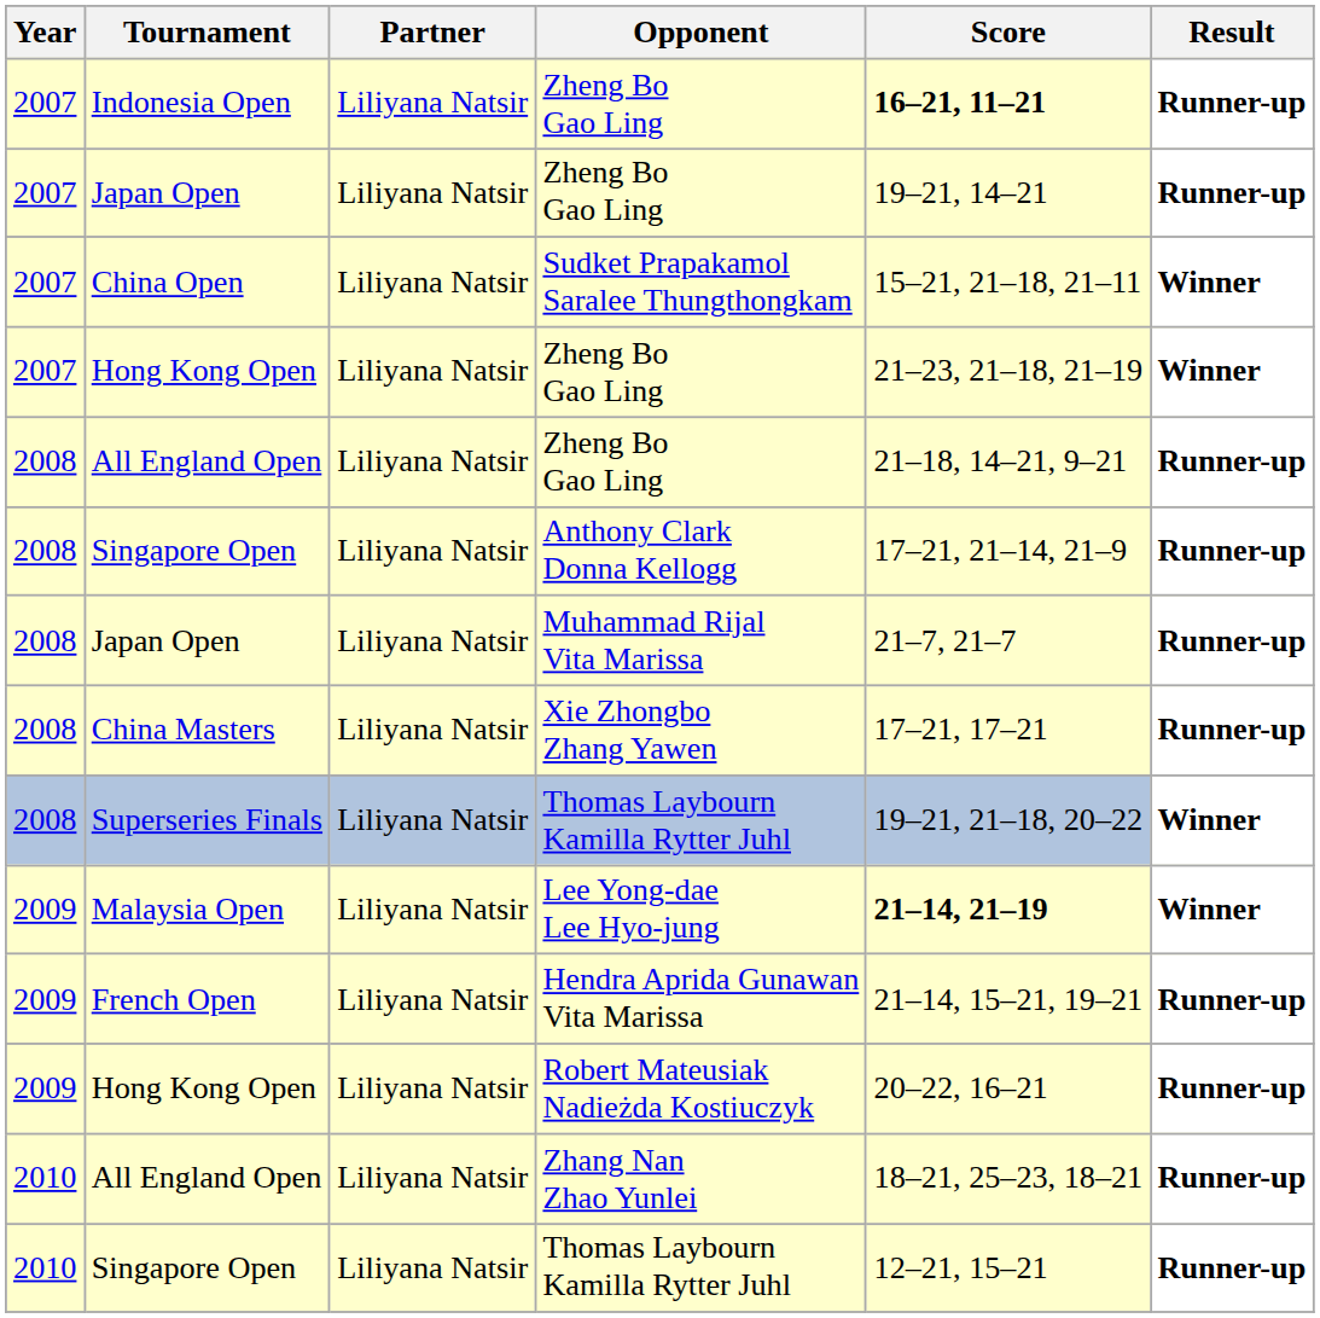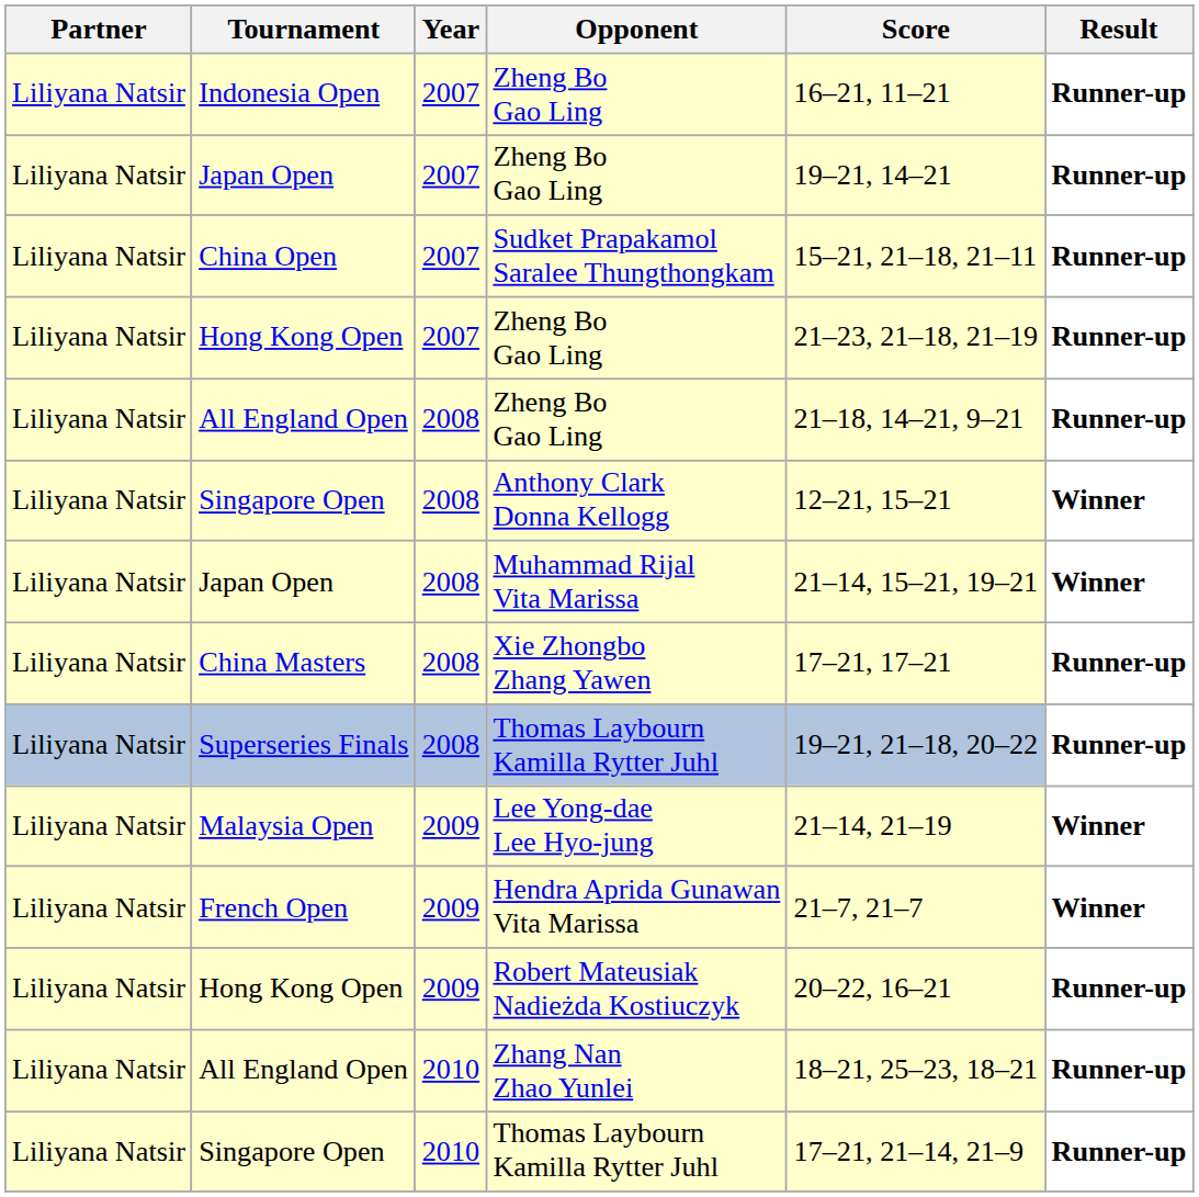 <table class="sortable wikitable" style="font-size: 90%">
 <tr>
+<th>Partner</th>
+<th>Tournament</th>
 <th>Year</th>
-<th>Tournament</th>
-<th>Partner</th>
 <th>Opponent</th>
 <th>Score</th>
 <th>Result</th>
 </tr>
 <tr style="background:#FFFFCC">
+<td align="left"> <a href='#'>Liliyana Natsir</a></td>
+<td align="left"><a href='#'>Indonesia Open</a></td>
 <td align="center"><a href='#'>2007</a></td>
-<td align="left"><a href='#'>Indonesia Open</a></td>
-<td align="left"> <a href='#'>Liliyana Natsir</a></td>
 <td align="left"> <a href='#'>Zheng Bo</a> <br>  <a href='#'>Gao Ling</a></td>
-<td align="left"><strong>16–21, 11–21</strong></td>
+<td align="left">16–21, 11–21</td>
 <td style="text-align:left; background:white"> <strong>Runner-up</strong></td>
 </tr>
 <tr style="background:#FFFFCC">
+<td align="left"> Liliyana Natsir</td>
+<td align="left"><a href='#'>Japan Open</a></td>
 <td align="center"><a href='#'>2007</a></td>
-<td align="left"><a href='#'>Japan Open</a></td>
-<td align="left"> Liliyana Natsir</td>
 <td align="left"> Zheng Bo <br>  Gao Ling</td>
 <td align="left">19–21, 14–21</td>
 <td style="text-align:left; background:white"> <strong>Runner-up</strong></td>
 </tr>
 <tr style="background:#FFFFCC">
+<td align="left"> Liliyana Natsir</td>
+<td align="left"><a href='#'>China Open</a></td>
 <td align="center"><a href='#'>2007</a></td>
-<td align="left"><a href='#'>China Open</a></td>
-<td align="left"> Liliyana Natsir</td>
 <td align="left"> <a href='#'>Sudket Prapakamol</a> <br>  <a href='#'>Saralee Thungthongkam</a></td>
 <td align="left">15–21, 21–18, 21–11</td>
-<td style="text-align:left; background:white"> <strong>Winner</strong></td>
+<td style="text-align:left; background:white"> <strong>Runner-up</strong></td>
 </tr>
 <tr style="background:#FFFFCC">
+<td align="left"> Liliyana Natsir</td>
+<td align="left"><a href='#'>Hong Kong Open</a></td>
 <td align="center"><a href='#'>2007</a></td>
-<td align="left"><a href='#'>Hong Kong Open</a></td>
-<td align="left"> Liliyana Natsir</td>
 <td align="left"> Zheng Bo <br>  Gao Ling</td>
 <td align="left">21–23, 21–18, 21–19</td>
-<td style="text-align:left; background:white"> <strong>Winner</strong></td>
+<td style="text-align:left; background:white"> <strong>Runner-up</strong></td>
 </tr>
 <tr style="background:#FFFFCC">
+<td align="left"> Liliyana Natsir</td>
+<td align="left"><a href='#'>All England Open</a></td>
 <td align="center"><a href='#'>2008</a></td>
-<td align="left"><a href='#'>All England Open</a></td>
-<td align="left"> Liliyana Natsir</td>
 <td align="left"> Zheng Bo <br>  Gao Ling</td>
 <td align="left">21–18, 14–21, 9–21</td>
 <td style="text-align:left; background:white"> <strong>Runner-up</strong></td>
 </tr>
 <tr style="background:#FFFFCC">
+<td align="left"> Liliyana Natsir</td>
+<td align="left"><a href='#'>Singapore Open</a></td>
 <td align="center"><a href='#'>2008</a></td>
-<td align="left"><a href='#'>Singapore Open</a></td>
-<td align="left"> Liliyana Natsir</td>
 <td align="left"> <a href='#'>Anthony Clark</a> <br>  <a href='#'>Donna Kellogg</a></td>
-<td align="left">17–21, 21–14, 21–9</td>
-<td style="text-align:left; background:white"> <strong>Runner-up</strong></td>
+<td align="left">12–21, 15–21</td>
+<td style="text-align:left; background:white"> <strong>Winner</strong></td>
 </tr>
 <tr style="background:#FFFFCC">
+<td align="left"> Liliyana Natsir</td>
+<td align="left">Japan Open</td>
 <td align="center"><a href='#'>2008</a></td>
-<td align="left">Japan Open</td>
-<td align="left"> Liliyana Natsir</td>
 <td align="left"> <a href='#'>Muhammad Rijal</a> <br>  <a href='#'>Vita Marissa</a></td>
-<td align="left">21–7, 21–7</td>
-<td style="text-align:left; background:white"> <strong>Runner-up</strong></td>
+<td align="left">21–14, 15–21, 19–21</td>
+<td style="text-align:left; background:white"> <strong>Winner</strong></td>
 </tr>
 <tr style="background:#FFFFCC">
+<td align="left"> Liliyana Natsir</td>
+<td align="left"><a href='#'>China Masters</a></td>
 <td align="center"><a href='#'>2008</a></td>
-<td align="left"><a href='#'>China Masters</a></td>
-<td align="left"> Liliyana Natsir</td>
 <td align="left"> <a href='#'>Xie Zhongbo</a> <br>  <a href='#'>Zhang Yawen</a></td>
 <td align="left">17–21, 17–21</td>
 <td style="text-align:left; background:white"> <strong>Runner-up</strong></td>
 </tr>
 <tr style="background:#B0C4DE">
+<td align="left"> Liliyana Natsir</td>
+<td align="left"><a href='#'>Superseries Finals</a></td>
 <td align="center"><a href='#'>2008</a></td>
-<td align="left"><a href='#'>Superseries Finals</a></td>
-<td align="left"> Liliyana Natsir</td>
 <td align="left"> <a href='#'>Thomas Laybourn</a> <br>  <a href='#'>Kamilla Rytter Juhl</a></td>
 <td align="left">19–21, 21–18, 20–22</td>
+<td style="text-align:left; background:white"> <strong>Runner-up</strong></td>
+</tr>
+<tr style="background:#FFFFCC">
+<td align="left"> Liliyana Natsir</td>
+<td align="left"><a href='#'>Malaysia Open</a></td>
+<td align="center"><a href='#'>2009</a></td>
+<td align="left"> <a href='#'>Lee Yong-dae</a> <br>  <a href='#'>Lee Hyo-jung</a></td>
+<td align="left">21–14, 21–19</td>
 <td style="text-align:left; background:white"> <strong>Winner</strong></td>
 </tr>
 <tr style="background:#FFFFCC">
+<td align="left"> Liliyana Natsir</td>
+<td align="left"><a href='#'>French Open</a></td>
 <td align="center"><a href='#'>2009</a></td>
-<td align="left"><a href='#'>Malaysia Open</a></td>
-<td align="left"> Liliyana Natsir</td>
-<td align="left"> <a href='#'>Lee Yong-dae</a> <br>  <a href='#'>Lee Hyo-jung</a></td>
-<td align="left"><strong>21–14, 21–19</strong></td>
+<td align="left"> <a href='#'>Hendra Aprida Gunawan</a> <br>  Vita Marissa</td>
+<td align="left">21–7, 21–7</td>
 <td style="text-align:left; background:white"> <strong>Winner</strong></td>
 </tr>
 <tr style="background:#FFFFCC">
+<td align="left"> Liliyana Natsir</td>
+<td align="left">Hong Kong Open</td>
 <td align="center"><a href='#'>2009</a></td>
-<td align="left"><a href='#'>French Open</a></td>
-<td align="left"> Liliyana Natsir</td>
-<td align="left"> <a href='#'>Hendra Aprida Gunawan</a> <br>  Vita Marissa</td>
-<td align="left">21–14, 15–21, 19–21</td>
-<td style="text-align:left; background:white"> <strong>Runner-up</strong></td>
-</tr>
-<tr style="background:#FFFFCC">
-<td align="center"><a href='#'>2009</a></td>
-<td align="left">Hong Kong Open</td>
-<td align="left"> Liliyana Natsir</td>
 <td align="left"> <a href='#'>Robert Mateusiak</a> <br>  <a href='#'>Nadieżda Kostiuczyk</a></td>
 <td align="left">20–22, 16–21</td>
 <td style="text-align:left; background:white"> <strong>Runner-up</strong></td>
 </tr>
 <tr style="background:#FFFFCC">
+<td align="left"> Liliyana Natsir</td>
+<td align="left">All England Open</td>
 <td align="center"><a href='#'>2010</a></td>
-<td align="left">All England Open</td>
-<td align="left"> Liliyana Natsir</td>
 <td align="left"> <a href='#'>Zhang Nan</a> <br>  <a href='#'>Zhao Yunlei</a></td>
 <td align="left">18–21, 25–23, 18–21</td>
 <td style="text-align:left; background:white"> <strong>Runner-up</strong></td>
 </tr>
 <tr style="background:#FFFFCC">
+<td align="left"> Liliyana Natsir</td>
+<td align="left">Singapore Open</td>
 <td align="center"><a href='#'>2010</a></td>
-<td align="left">Singapore Open</td>
-<td align="left"> Liliyana Natsir</td>
 <td align="left"> Thomas Laybourn <br>  Kamilla Rytter Juhl</td>
-<td align="left">12–21, 15–21</td>
+<td align="left">17–21, 21–14, 21–9</td>
 <td style="text-align:left; background:white"> <strong>Runner-up</strong></td>
 </tr>
 </table>
